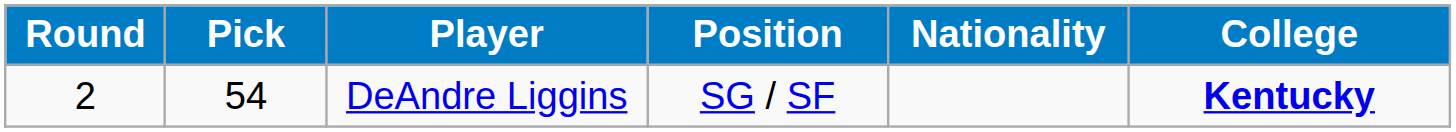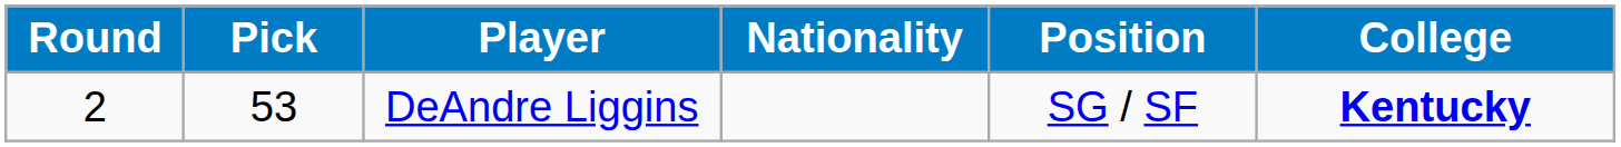 <table class="wikitable sortable sortable">
 <tr>
 <th style="background:#007CC5; color:white" width="10%">Round</th>
 <th style="background:#007CC5; color:white" width="10%">Pick</th>
 <th style="background:#007CC5; color:white" width="20%">Player</th>
+<th style="background:#007CC5; color:white" width="15%">Nationality</th>
 <th style="background:#007CC5; color:white" width="15%">Position</th>
-<th style="background:#007CC5; color:white" width="15%">Nationality</th>
 <th style="background:#007CC5; color:white" width="20%">College</th>
 </tr>
 <tr style="text-align: center">
 <td>2</td>
-<td>54</td>
+<td>53</td>
 <td><a href='#'>DeAndre Liggins</a></td>
+<td></td>
 <td><a href='#'>SG</a> / <a href='#'>SF</a></td>
-<td></td>
 <td><strong><a href='#'>Kentucky</a></strong></td>
 </tr>
 </table>
